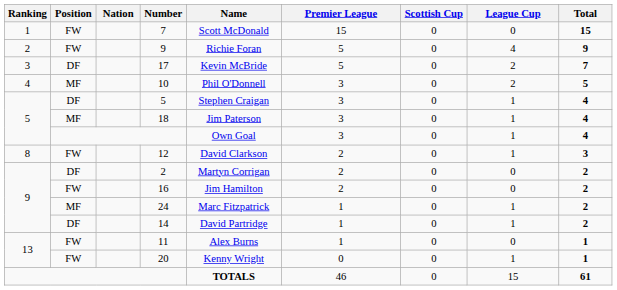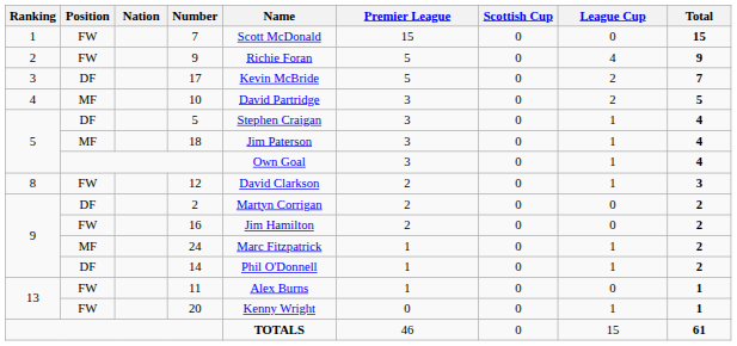 <table class="wikitable" style="font-size: 95%; text-align: center;">
 <tr>
 <th width=60>Ranking</th>
 <th width=60>Position</th>
 <th width=60>Nation</th>
 <th width=60>Number</th>
 <th width=150>Name</th>
 <th width=200><a href='#'>Premier League</a></th>
 <th width=100><a href='#'>Scottish Cup</a></th>
 <th width=150><a href='#'>League Cup</a></th>
 <th width=80>Total</th>
 </tr>
 <tr>
 <td>1</td>
 <td>FW</td>
 <td></td>
 <td>7</td>
 <td><a href='#'>Scott McDonald</a></td>
 <td>15</td>
 <td>0</td>
 <td>0</td>
 <td><strong>15</strong></td>
 </tr>
 <tr>
 <td>2</td>
 <td>FW</td>
 <td></td>
 <td>9</td>
 <td><a href='#'>Richie Foran</a></td>
 <td>5</td>
 <td>0</td>
 <td>4</td>
 <td><strong>9</strong></td>
 </tr>
 <tr>
 <td>3</td>
 <td>DF</td>
 <td></td>
 <td>17</td>
 <td><a href='#'>Kevin McBride</a></td>
 <td>5</td>
 <td>0</td>
 <td>2</td>
 <td><strong>7</strong></td>
 </tr>
 <tr>
 <td>4</td>
 <td>MF</td>
 <td></td>
 <td>10</td>
-<td><a href='#'>Phil O'Donnell</a></td>
+<td><a href='#'>David Partridge</a></td>
 <td>3</td>
 <td>0</td>
 <td>2</td>
 <td><strong>5</strong></td>
 </tr>
 <tr>
 <td rowspan="3">5</td>
 <td>DF</td>
 <td></td>
 <td>5</td>
 <td><a href='#'>Stephen Craigan</a></td>
 <td>3</td>
 <td>0</td>
 <td>1</td>
 <td><strong>4</strong></td>
 </tr>
 <tr>
 <td>MF</td>
 <td></td>
 <td>18</td>
 <td><a href='#'>Jim Paterson</a></td>
 <td>3</td>
 <td>0</td>
 <td>1</td>
 <td><strong>4</strong></td>
 </tr>
 <tr>
 <td colspan="3"></td>
 <td><a href='#'>Own Goal</a></td>
 <td>3</td>
 <td>0</td>
 <td>1</td>
 <td><strong>4</strong></td>
 </tr>
 <tr>
 <td>8</td>
 <td>FW</td>
 <td></td>
 <td>12</td>
 <td><a href='#'>David Clarkson</a></td>
 <td>2</td>
 <td>0</td>
 <td>1</td>
 <td><strong>3</strong></td>
 </tr>
 <tr>
 <td rowspan="4">9</td>
 <td>DF</td>
 <td></td>
 <td>2</td>
 <td><a href='#'>Martyn Corrigan</a></td>
 <td>2</td>
 <td>0</td>
 <td>0</td>
 <td><strong>2</strong></td>
 </tr>
 <tr>
 <td>FW</td>
 <td></td>
 <td>16</td>
 <td><a href='#'>Jim Hamilton</a></td>
 <td>2</td>
 <td>0</td>
 <td>0</td>
 <td><strong>2</strong></td>
 </tr>
 <tr>
 <td>MF</td>
 <td></td>
 <td>24</td>
 <td><a href='#'>Marc Fitzpatrick</a></td>
 <td>1</td>
 <td>0</td>
 <td>1</td>
 <td><strong>2</strong></td>
 </tr>
 <tr>
 <td>DF</td>
 <td></td>
 <td>14</td>
-<td><a href='#'>David Partridge</a></td>
+<td><a href='#'>Phil O'Donnell</a></td>
 <td>1</td>
 <td>0</td>
 <td>1</td>
 <td><strong>2</strong></td>
 </tr>
 <tr>
 <td rowspan="2">13</td>
 <td>FW</td>
 <td></td>
 <td>11</td>
 <td><a href='#'>Alex Burns</a></td>
 <td>1</td>
 <td>0</td>
 <td>0</td>
 <td><strong>1</strong></td>
 </tr>
 <tr>
 <td>FW</td>
 <td></td>
 <td>20</td>
 <td><a href='#'>Kenny Wright</a></td>
 <td>0</td>
 <td>0</td>
 <td>1</td>
 <td><strong>1</strong></td>
 </tr>
 <tr>
 <td colspan="4"></td>
 <td><strong>TOTALS</strong></td>
 <td>46</td>
 <td>0</td>
 <td>15</td>
 <td><strong>61</strong></td>
 </tr>
 </table>
